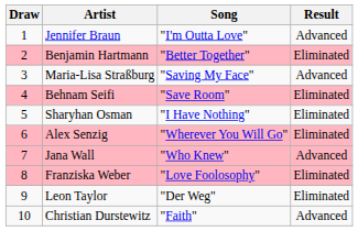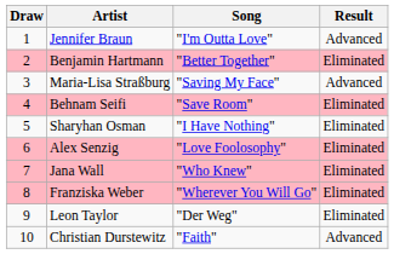 <table class="wikitable plainrowheaders" style="margin: 1em auto 1em auto; text-align:center;">
 <tr>
 <th>Draw</th>
 <th>Artist</th>
 <th>Song </th>
 <th>Result</th>
 </tr>
 <tr>
 <td>1</td>
 <td align="left"><a href='#'>Jennifer Braun</a></td>
 <td align="left">"<a href='#'>I'm Outta Love</a>" </td>
 <td>Advanced</td>
 </tr>
 <tr style="background:lightpink;">
 <td>2</td>
 <td align="left">Benjamin Hartmann</td>
 <td align="left">"<a href='#'>Better Together</a>" </td>
 <td>Eliminated</td>
 </tr>
 <tr>
 <td>3</td>
 <td align="left">Maria-Lisa Straßburg</td>
 <td align="left">"<a href='#'>Saving My Face</a>" </td>
 <td>Advanced</td>
 </tr>
 <tr style="background:lightpink;">
 <td>4</td>
 <td align="left">Behnam Seifi</td>
 <td align="left">"<a href='#'>Save Room</a>" </td>
 <td>Eliminated</td>
 </tr>
 <tr>
 <td>5</td>
 <td align="left">Sharyhan Osman</td>
 <td align="left">"<a href='#'>I Have Nothing</a>" </td>
 <td>Eliminated</td>
 </tr>
 <tr style="background:lightpink;">
 <td>6</td>
 <td align="left">Alex Senzig</td>
-<td align="left">"<a href='#'>Wherever You Will Go</a>" </td>
+<td align="left">"<a href='#'>Love Foolosophy</a>" </td>
 <td>Eliminated</td>
 </tr>
 <tr style="background:lightpink;">
 <td>7</td>
 <td align="left">Jana Wall</td>
 <td align="left">"<a href='#'>Who Knew</a>" </td>
-<td>Advanced</td>
+<td>Eliminated</td>
 </tr>
 <tr style="background:lightpink;">
 <td>8</td>
 <td align="left">Franziska Weber</td>
-<td align="left">"<a href='#'>Love Foolosophy</a>" </td>
+<td align="left">"<a href='#'>Wherever You Will Go</a>" </td>
 <td>Eliminated</td>
 </tr>
 <tr>
 <td>9</td>
 <td align="left">Leon Taylor</td>
 <td align="left">"Der Weg" </td>
 <td>Eliminated</td>
 </tr>
 <tr>
 <td>10</td>
 <td align="left">Christian Durstewitz</td>
 <td align="left">"<a href='#'>Faith</a>" </td>
 <td>Advanced</td>
 </tr>
 </table>
